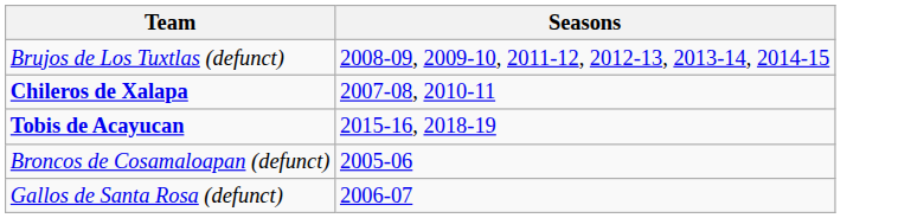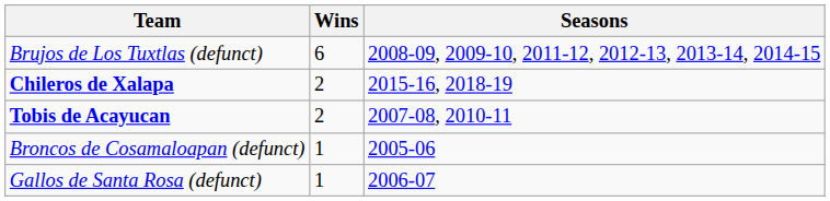 <table class="sortable wikitable">
 <tr>
 <th>Team</th>
+<th>Wins</th>
 <th>Seasons</th>
 </tr>
 <tr>
 <td><em><a href='#'>Brujos de Los Tuxtlas</a> (defunct)</em></td>
+<td>6</td>
 <td><a href='#'>2008-09</a>, <a href='#'>2009-10</a>, <a href='#'>2011-12</a>, <a href='#'>2012-13</a>, <a href='#'>2013-14</a>, <a href='#'>2014-15</a></td>
 </tr>
 <tr>
 <td><strong><a href='#'>Chileros de Xalapa</a></strong></td>
+<td>2</td>
+<td><a href='#'>2015-16</a>, <a href='#'>2018-19</a></td>
+</tr>
+<tr>
+<td><strong><a href='#'>Tobis de Acayucan</a></strong></td>
+<td>2</td>
 <td><a href='#'>2007-08</a>, <a href='#'>2010-11</a></td>
 </tr>
 <tr>
-<td><strong><a href='#'>Tobis de Acayucan</a></strong></td>
-<td><a href='#'>2015-16</a>, <a href='#'>2018-19</a></td>
-</tr>
-<tr>
 <td><em><a href='#'>Broncos de Cosamaloapan</a> (defunct)</em></td>
+<td>1</td>
 <td><a href='#'>2005-06</a></td>
 </tr>
 <tr>
 <td><em><a href='#'>Gallos de Santa Rosa</a> (defunct)</em></td>
+<td>1</td>
 <td><a href='#'>2006-07</a></td>
 </tr>
 </table>
